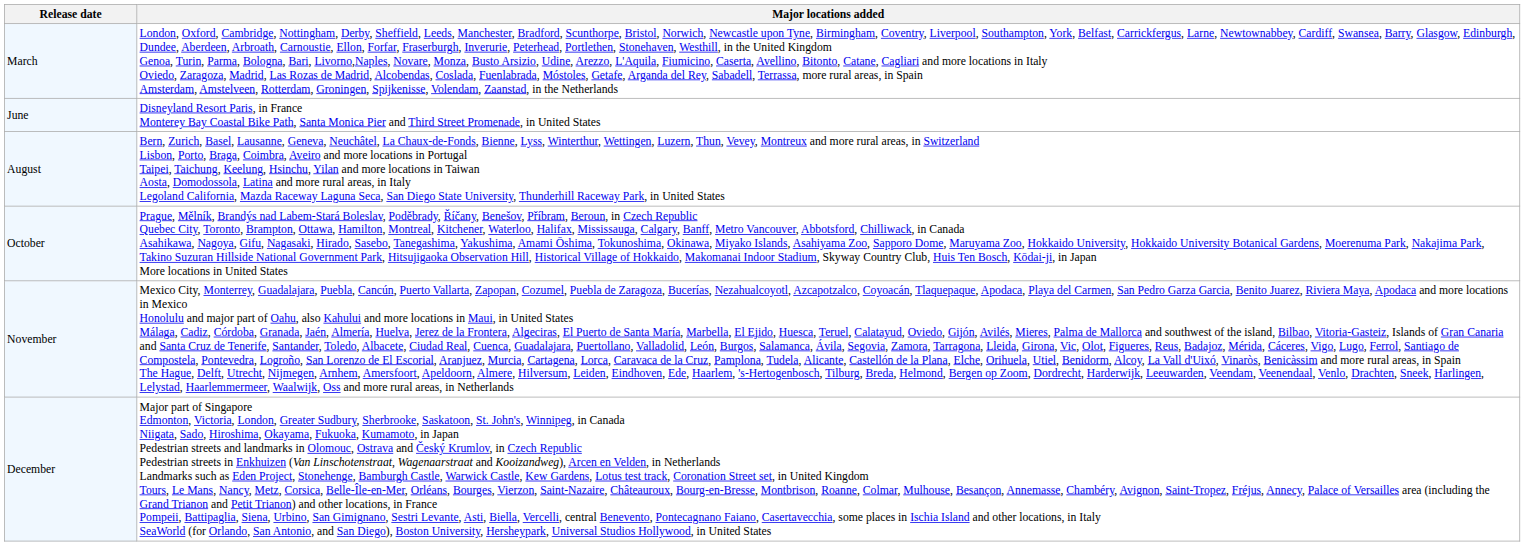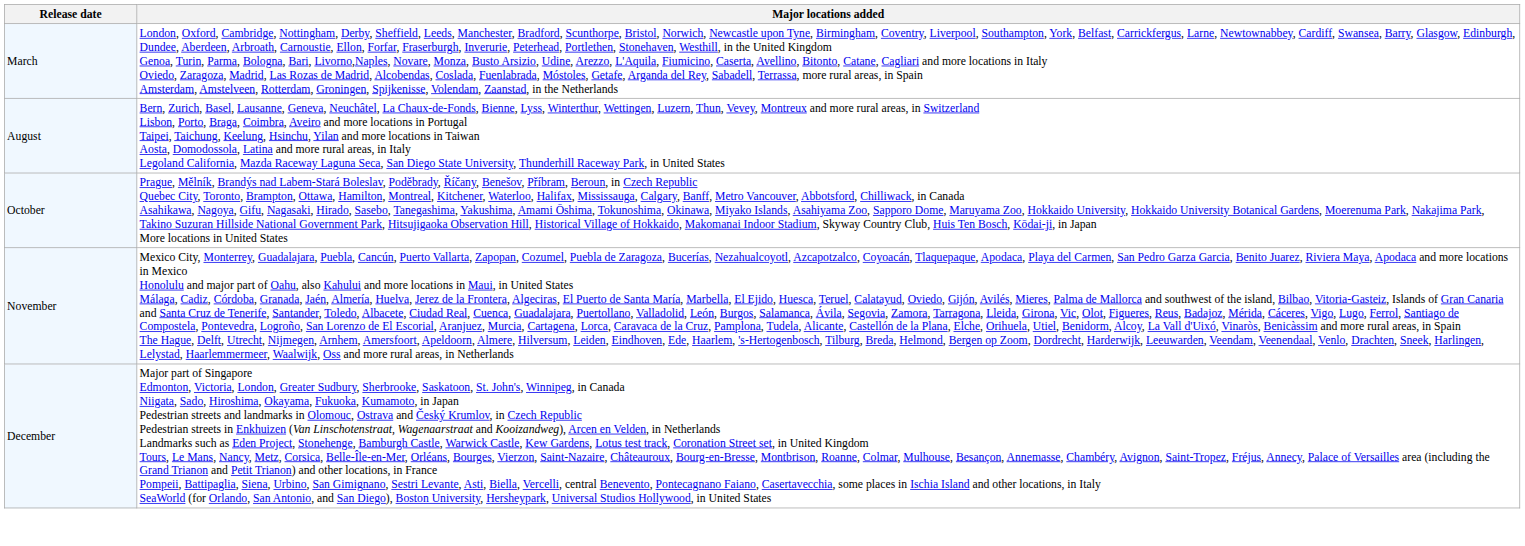 <table class="wikitable" style="font-size:95%">
 <tr>
 <th style="width:165px;">Release date</th>
 <th>Major locations added</th>
 </tr>
 <tr>
 <td style="background:#f0f8ff;">March</td>
 <td style="background:#fff;"><a href='#'>London</a>, <a href='#'>Oxford</a>, <a href='#'>Cambridge</a>, <a href='#'>Nottingham</a>, <a href='#'>Derby</a>, <a href='#'>Sheffield</a>, <a href='#'>Leeds</a>, <a href='#'>Manchester</a>, <a href='#'>Bradford</a>, <a href='#'>Scunthorpe</a>, <a href='#'>Bristol</a>, <a href='#'>Norwich</a>, <a href='#'>Newcastle upon Tyne</a>, <a href='#'>Birmingham</a>, <a href='#'>Coventry</a>, <a href='#'>Liverpool</a>, <a href='#'>Southampton</a>, <a href='#'>York</a>, <a href='#'>Belfast</a>, <a href='#'>Carrickfergus</a>, <a href='#'>Larne</a>, <a href='#'>Newtownabbey</a>, <a href='#'>Cardiff</a>, <a href='#'>Swansea</a>, <a href='#'>Barry</a>, <a href='#'>Glasgow</a>, <a href='#'>Edinburgh</a>, <a href='#'>Dundee</a>, <a href='#'>Aberdeen</a>, <a href='#'>Arbroath</a>, <a href='#'>Carnoustie</a>, <a href='#'>Ellon</a>, <a href='#'>Forfar</a>, <a href='#'>Fraserburgh</a>, <a href='#'>Inverurie</a>, <a href='#'>Peterhead</a>, <a href='#'>Portlethen</a>, <a href='#'>Stonehaven</a>, <a href='#'>Westhill</a>, in the United Kingdom<br> <a href='#'>Genoa</a>, <a href='#'>Turin</a>, <a href='#'>Parma</a>, <a href='#'>Bologna</a>, <a href='#'>Bari</a>, <a href='#'>Livorno</a>,<a href='#'>Naples</a>, <a href='#'>Novare</a>, <a href='#'>Monza</a>, <a href='#'>Busto Arsizio</a>, <a href='#'>Udine</a>, <a href='#'>Arezzo</a>, <a href='#'>L'Aquila</a>, <a href='#'>Fiumicino</a>, <a href='#'>Caserta</a>, <a href='#'>Avellino</a>, <a href='#'>Bitonto</a>, <a href='#'>Catane</a>, <a href='#'>Cagliari</a> and more locations in Italy<br> <a href='#'>Oviedo</a>, <a href='#'>Zaragoza</a>, <a href='#'>Madrid</a>, <a href='#'>Las Rozas de Madrid</a>, <a href='#'>Alcobendas</a>, <a href='#'>Coslada</a>, <a href='#'>Fuenlabrada</a>, <a href='#'>Móstoles</a>, <a href='#'>Getafe</a>, <a href='#'>Arganda del Rey</a>, <a href='#'>Sabadell</a>, <a href='#'>Terrassa</a>, more rural areas, in Spain<br> <a href='#'>Amsterdam</a>, <a href='#'>Amstelveen</a>, <a href='#'>Rotterdam</a>, <a href='#'>Groningen</a>, <a href='#'>Spijkenisse</a>, <a href='#'>Volendam</a>, <a href='#'>Zaanstad</a>, in the Netherlands</td>
-</tr>
-<tr>
-<td style="background:#f0f8ff;">June</td>
-<td style="background:#fff;"><a href='#'>Disneyland Resort Paris</a>, in France<br> <a href='#'>Monterey Bay Coastal Bike Path</a>, <a href='#'>Santa Monica Pier</a> and <a href='#'>Third Street Promenade</a>, in United States</td>
 </tr>
 <tr>
 <td style="background:#f0f8ff;">August</td>
 <td style="background:#fff;"><a href='#'>Bern</a>, <a href='#'>Zurich</a>, <a href='#'>Basel</a>, <a href='#'>Lausanne</a>, <a href='#'>Geneva</a>, <a href='#'>Neuchâtel</a>, <a href='#'>La Chaux-de-Fonds</a>, <a href='#'>Bienne</a>, <a href='#'>Lyss</a>, <a href='#'>Winterthur</a>, <a href='#'>Wettingen</a>, <a href='#'>Luzern</a>, <a href='#'>Thun</a>, <a href='#'>Vevey</a>, <a href='#'>Montreux</a> and more rural areas, in <a href='#'>Switzerland</a><br> <a href='#'>Lisbon</a>, <a href='#'>Porto</a>, <a href='#'>Braga</a>, <a href='#'>Coimbra</a>, <a href='#'>Aveiro</a> and more locations in Portugal<br> <a href='#'>Taipei</a>, <a href='#'>Taichung</a>, <a href='#'>Keelung</a>, <a href='#'>Hsinchu</a>, <a href='#'>Yilan</a> and more locations in Taiwan<br> <a href='#'>Aosta</a>, <a href='#'>Domodossola</a>, <a href='#'>Latina</a> and more rural areas, in Italy<br> <a href='#'>Legoland California</a>, <a href='#'>Mazda Raceway Laguna Seca</a>, <a href='#'>San Diego State University</a>, <a href='#'>Thunderhill Raceway Park</a>, in United States</td>
 </tr>
 <tr>
 <td style="background:#f0f8ff;">October</td>
 <td style="background:#fff;"><a href='#'>Prague</a>, <a href='#'>Mělník</a>, <a href='#'>Brandýs nad Labem-Stará Boleslav</a>, <a href='#'>Poděbrady</a>, <a href='#'>Říčany</a>, <a href='#'>Benešov</a>, <a href='#'>Příbram</a>, <a href='#'>Beroun</a>, in <a href='#'>Czech Republic</a><br> <a href='#'>Quebec City</a>, <a href='#'>Toronto</a>, <a href='#'>Brampton</a>, <a href='#'>Ottawa</a>, <a href='#'>Hamilton</a>, <a href='#'>Montreal</a>, <a href='#'>Kitchener</a>, <a href='#'>Waterloo</a>, <a href='#'>Halifax</a>, <a href='#'>Mississauga</a>, <a href='#'>Calgary</a>, <a href='#'>Banff</a>, <a href='#'>Metro Vancouver</a>, <a href='#'>Abbotsford</a>, <a href='#'>Chilliwack</a>, in Canada<br> <a href='#'>Asahikawa</a>, <a href='#'>Nagoya</a>, <a href='#'>Gifu</a>, <a href='#'>Nagasaki</a>, <a href='#'>Hirado</a>, <a href='#'>Sasebo</a>, <a href='#'>Tanegashima</a>, <a href='#'>Yakushima</a>, <a href='#'>Amami Ōshima</a>, <a href='#'>Tokunoshima</a>, <a href='#'>Okinawa</a>, <a href='#'>Miyako Islands</a>, <a href='#'>Asahiyama Zoo</a>, <a href='#'>Sapporo Dome</a>, <a href='#'>Maruyama Zoo</a>, <a href='#'>Hokkaido University</a>, <a href='#'>Hokkaido University Botanical Gardens</a>, <a href='#'>Moerenuma Park</a>, <a href='#'>Nakajima Park</a>, <a href='#'>Takino Suzuran Hillside National Government Park</a>, <a href='#'>Hitsujigaoka Observation Hill</a>, <a href='#'>Historical Village of Hokkaido</a>, <a href='#'>Makomanai Indoor Stadium</a>, Skyway Country Club, <a href='#'>Huis Ten Bosch</a>, <a href='#'>Kōdai-ji</a>, in Japan<br> More locations in United States</td>
 </tr>
 <tr>
 <td style="background:#f0f8ff;">November</td>
 <td style="background:#fff;">Mexico City, <a href='#'>Monterrey</a>, <a href='#'>Guadalajara</a>, <a href='#'>Puebla</a>, <a href='#'>Cancún</a>, <a href='#'>Puerto Vallarta</a>, <a href='#'>Zapopan</a>, <a href='#'>Cozumel</a>, <a href='#'>Puebla de Zaragoza</a>, <a href='#'>Bucerías</a>, <a href='#'>Nezahualcoyotl</a>, <a href='#'>Azcapotzalco</a>, <a href='#'>Coyoacán</a>, <a href='#'>Tlaquepaque</a>, <a href='#'>Apodaca</a>, <a href='#'>Playa del Carmen</a>, <a href='#'>San Pedro Garza Garcia</a>, <a href='#'>Benito Juarez</a>, <a href='#'>Riviera Maya</a>, <a href='#'>Apodaca</a> and more locations in Mexico<br> <a href='#'>Honolulu</a> and major part of <a href='#'>Oahu</a>, also <a href='#'>Kahului</a> and more locations in <a href='#'>Maui</a>, in United States<br> <a href='#'>Málaga</a>, <a href='#'>Cadiz</a>, <a href='#'>Córdoba</a>, <a href='#'>Granada</a>, <a href='#'>Jaén</a>, <a href='#'>Almería</a>, <a href='#'>Huelva</a>, <a href='#'>Jerez de la Frontera</a>, <a href='#'>Algeciras</a>, <a href='#'>El Puerto de Santa María</a>, <a href='#'>Marbella</a>, <a href='#'>El Ejido</a>, <a href='#'>Huesca</a>, <a href='#'>Teruel</a>, <a href='#'>Calatayud</a>, <a href='#'>Oviedo</a>, <a href='#'>Gijón</a>, <a href='#'>Avilés</a>, <a href='#'>Mieres</a>, <a href='#'>Palma de Mallorca</a> and southwest of the island, <a href='#'>Bilbao</a>, <a href='#'>Vitoria-Gasteiz</a>, Islands of <a href='#'>Gran Canaria</a> and <a href='#'>Santa Cruz de Tenerife</a>, <a href='#'>Santander</a>, <a href='#'>Toledo</a>, <a href='#'>Albacete</a>, <a href='#'>Ciudad Real</a>, <a href='#'>Cuenca</a>, <a href='#'>Guadalajara</a>, <a href='#'>Puertollano</a>, <a href='#'>Valladolid</a>, <a href='#'>León</a>, <a href='#'>Burgos</a>, <a href='#'>Salamanca</a>, <a href='#'>Ávila</a>, <a href='#'>Segovia</a>, <a href='#'>Zamora</a>, <a href='#'>Tarragona</a>, <a href='#'>Lleida</a>, <a href='#'>Girona</a>, <a href='#'>Vic</a>, <a href='#'>Olot</a>, <a href='#'>Figueres</a>, <a href='#'>Reus</a>, <a href='#'>Badajoz</a>, <a href='#'>Mérida</a>, <a href='#'>Cáceres</a>, <a href='#'>Vigo</a>, <a href='#'>Lugo</a>, <a href='#'>Ferrol</a>, <a href='#'>Santiago de Compostela</a>, <a href='#'>Pontevedra</a>, <a href='#'>Logroño</a>, <a href='#'>San Lorenzo de El Escorial</a>, <a href='#'>Aranjuez</a>, <a href='#'>Murcia</a>, <a href='#'>Cartagena</a>, <a href='#'>Lorca</a>, <a href='#'>Caravaca de la Cruz</a>, <a href='#'>Pamplona</a>, <a href='#'>Tudela</a>, <a href='#'>Alicante</a>, <a href='#'>Castellón de la Plana</a>, <a href='#'>Elche</a>, <a href='#'>Orihuela</a>, <a href='#'>Utiel</a>, <a href='#'>Benidorm</a>, <a href='#'>Alcoy</a>, <a href='#'>La Vall d'Uixó</a>, <a href='#'>Vinaròs</a>, <a href='#'>Benicàssim</a> and more rural areas, in Spain<br> <a href='#'>The Hague</a>, <a href='#'>Delft</a>, <a href='#'>Utrecht</a>, <a href='#'>Nijmegen</a>, <a href='#'>Arnhem</a>, <a href='#'>Amersfoort</a>, <a href='#'>Apeldoorn</a>, <a href='#'>Almere</a>, <a href='#'>Hilversum</a>, <a href='#'>Leiden</a>, <a href='#'>Eindhoven</a>, <a href='#'>Ede</a>, <a href='#'>Haarlem</a>, <a href='#'>'s-Hertogenbosch</a>, <a href='#'>Tilburg</a>, <a href='#'>Breda</a>, <a href='#'>Helmond</a>, <a href='#'>Bergen op Zoom</a>, <a href='#'>Dordrecht</a>, <a href='#'>Harderwijk</a>, <a href='#'>Leeuwarden</a>, <a href='#'>Veendam</a>, <a href='#'>Veenendaal</a>, <a href='#'>Venlo</a>, <a href='#'>Drachten</a>, <a href='#'>Sneek</a>, <a href='#'>Harlingen</a>, <a href='#'>Lelystad</a>, <a href='#'>Haarlemmermeer</a>, <a href='#'>Waalwijk</a>, <a href='#'>Oss</a> and more rural areas, in Netherlands</td>
 </tr>
 <tr>
 <td style="background:#f0f8ff;">December</td>
 <td style="background:#fff;">Major part of Singapore <br> <a href='#'>Edmonton</a>, <a href='#'>Victoria</a>, <a href='#'>London</a>, <a href='#'>Greater Sudbury</a>, <a href='#'>Sherbrooke</a>, <a href='#'>Saskatoon</a>, <a href='#'>St. John's</a>, <a href='#'>Winnipeg</a>, in Canada<br> <a href='#'>Niigata</a>, <a href='#'>Sado</a>, <a href='#'>Hiroshima</a>, <a href='#'>Okayama</a>, <a href='#'>Fukuoka</a>, <a href='#'>Kumamoto</a>, in Japan<br> Pedestrian streets and landmarks in <a href='#'>Olomouc</a>, <a href='#'>Ostrava</a> and <a href='#'>Český Krumlov</a>, in <a href='#'>Czech Republic</a><br> Pedestrian streets in <a href='#'>Enkhuizen</a> (<em>Van Linschotenstraat</em>, <em>Wagenaarstraat</em> and <em>Kooizandweg</em>), <a href='#'>Arcen en Velden</a>, in Netherlands<br> Landmarks such as <a href='#'>Eden Project</a>, <a href='#'>Stonehenge</a>, <a href='#'>Bamburgh Castle</a>, <a href='#'>Warwick Castle</a>, <a href='#'>Kew Gardens</a>, <a href='#'>Lotus test track</a>, <a href='#'>Coronation Street set</a>, in United Kingdom<br> <a href='#'>Tours</a>, <a href='#'>Le Mans</a>, <a href='#'>Nancy</a>, <a href='#'>Metz</a>, <a href='#'>Corsica</a>, <a href='#'>Belle-Île-en-Mer</a>, <a href='#'>Orléans</a>, <a href='#'>Bourges</a>, <a href='#'>Vierzon</a>, <a href='#'>Saint-Nazaire</a>, <a href='#'>Châteauroux</a>, <a href='#'>Bourg-en-Bresse</a>, <a href='#'>Montbrison</a>, <a href='#'>Roanne</a>, <a href='#'>Colmar</a>, <a href='#'>Mulhouse</a>, <a href='#'>Besançon</a>, <a href='#'>Annemasse</a>, <a href='#'>Chambéry</a>, <a href='#'>Avignon</a>, <a href='#'>Saint-Tropez</a>, <a href='#'>Fréjus</a>, <a href='#'>Annecy</a>, <a href='#'>Palace of Versailles</a> area (including the <a href='#'>Grand Trianon</a> and <a href='#'>Petit Trianon</a>) and other locations, in France<br> <a href='#'>Pompeii</a>, <a href='#'>Battipaglia</a>, <a href='#'>Siena</a>, <a href='#'>Urbino</a>, <a href='#'>San Gimignano</a>, <a href='#'>Sestri Levante</a>, <a href='#'>Asti</a>, <a href='#'>Biella</a>, <a href='#'>Vercelli</a>, central <a href='#'>Benevento</a>, <a href='#'>Pontecagnano Faiano</a>, <a href='#'>Casertavecchia</a>, some places in <a href='#'>Ischia Island</a> and other locations, in Italy<br> <a href='#'>SeaWorld</a> (for <a href='#'>Orlando</a>, <a href='#'>San Antonio</a>, and <a href='#'>San Diego</a>), <a href='#'>Boston University</a>, <a href='#'>Hersheypark</a>, <a href='#'>Universal Studios Hollywood</a>, in United States</td>
 </tr>
 </table>
